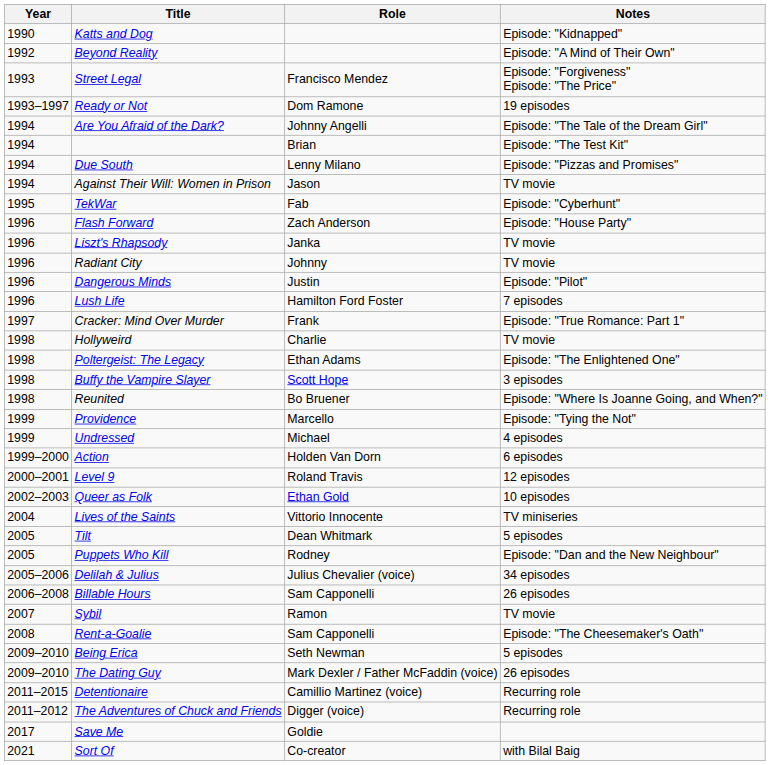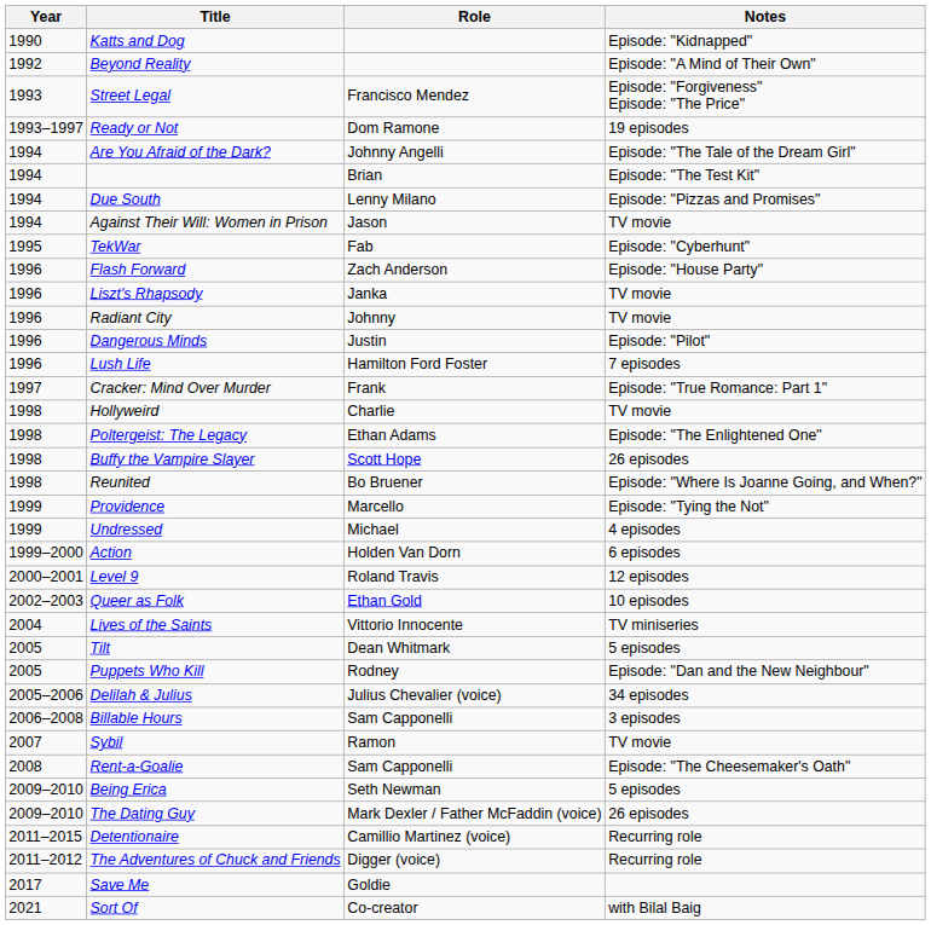 <table class="wikitable sortable">
 <tr>
 <th>Year</th>
 <th>Title</th>
 <th>Role</th>
 <th class="unsortable">Notes</th>
 </tr>
 <tr>
 <td>1990</td>
 <td><em><a href='#'>Katts and Dog</a></em></td>
 <td></td>
 <td>Episode: "Kidnapped"</td>
 </tr>
 <tr>
 <td>1992</td>
 <td><em><a href='#'>Beyond Reality</a></em></td>
 <td></td>
 <td>Episode: "A Mind of Their Own"</td>
 </tr>
 <tr>
 <td>1993</td>
 <td><em><a href='#'>Street Legal</a></em></td>
 <td>Francisco Mendez</td>
 <td>Episode: "Forgiveness"<br>Episode: "The Price"</td>
 </tr>
 <tr>
 <td>1993–1997</td>
 <td><em><a href='#'>Ready or Not</a></em></td>
 <td>Dom Ramone</td>
 <td>19 episodes</td>
 </tr>
 <tr>
 <td>1994</td>
 <td><em><a href='#'>Are You Afraid of the Dark?</a></em></td>
 <td>Johnny Angelli</td>
 <td>Episode: "The Tale of the Dream Girl"</td>
 </tr>
 <tr>
 <td>1994</td>
 <td><em></em></td>
 <td>Brian</td>
 <td>Episode: "The Test Kit"</td>
 </tr>
 <tr>
 <td>1994</td>
 <td><em><a href='#'>Due South</a></em></td>
 <td>Lenny Milano</td>
 <td>Episode: "Pizzas and Promises"</td>
 </tr>
 <tr>
 <td>1994</td>
 <td><em>Against Their Will: Women in Prison</em></td>
 <td>Jason</td>
 <td>TV movie</td>
 </tr>
 <tr>
 <td>1995</td>
 <td><em><a href='#'>TekWar</a></em></td>
 <td>Fab</td>
 <td>Episode: "Cyberhunt"</td>
 </tr>
 <tr>
 <td>1996</td>
 <td><em><a href='#'>Flash Forward</a></em></td>
 <td>Zach Anderson</td>
 <td>Episode: "House Party"</td>
 </tr>
 <tr>
 <td>1996</td>
 <td><em><a href='#'>Liszt's Rhapsody</a></em></td>
 <td>Janka</td>
 <td>TV movie</td>
 </tr>
 <tr>
 <td>1996</td>
 <td><em>Radiant City</em></td>
 <td>Johnny</td>
 <td>TV movie</td>
 </tr>
 <tr>
 <td>1996</td>
 <td><em><a href='#'>Dangerous Minds</a></em></td>
 <td>Justin</td>
 <td>Episode: "Pilot"</td>
 </tr>
 <tr>
 <td>1996</td>
 <td><em><a href='#'>Lush Life</a></em></td>
 <td>Hamilton Ford Foster</td>
 <td>7 episodes</td>
 </tr>
 <tr>
 <td>1997</td>
 <td><em>Cracker: Mind Over Murder</em></td>
 <td>Frank</td>
 <td>Episode: "True Romance: Part 1"</td>
 </tr>
 <tr>
 <td>1998</td>
 <td><em>Hollyweird</em></td>
 <td>Charlie</td>
 <td>TV movie</td>
 </tr>
 <tr>
 <td>1998</td>
 <td><em><a href='#'>Poltergeist: The Legacy</a></em></td>
 <td>Ethan Adams</td>
 <td>Episode: "The Enlightened One"</td>
 </tr>
 <tr>
 <td>1998</td>
 <td><em><a href='#'>Buffy the Vampire Slayer</a></em></td>
 <td><a href='#'>Scott Hope</a></td>
-<td>3 episodes</td>
+<td>26 episodes</td>
 </tr>
 <tr>
 <td>1998</td>
 <td><em>Reunited</em></td>
 <td>Bo Bruener</td>
 <td>Episode: "Where Is Joanne Going, and When?"</td>
 </tr>
 <tr>
 <td>1999</td>
 <td><em><a href='#'>Providence</a></em></td>
 <td>Marcello</td>
 <td>Episode: "Tying the Not"</td>
 </tr>
 <tr>
 <td>1999</td>
 <td><em><a href='#'>Undressed</a></em></td>
 <td>Michael</td>
 <td>4 episodes</td>
 </tr>
 <tr>
 <td>1999–2000</td>
 <td><em><a href='#'>Action</a></em></td>
 <td>Holden Van Dorn</td>
 <td>6 episodes</td>
 </tr>
 <tr>
 <td>2000–2001</td>
 <td><em><a href='#'>Level 9</a></em></td>
 <td>Roland Travis</td>
 <td>12 episodes</td>
 </tr>
 <tr>
 <td>2002–2003</td>
 <td><em><a href='#'>Queer as Folk</a></em></td>
 <td><a href='#'>Ethan Gold</a></td>
 <td>10 episodes</td>
 </tr>
 <tr>
 <td>2004</td>
 <td><em><a href='#'>Lives of the Saints</a></em></td>
 <td>Vittorio Innocente</td>
 <td>TV miniseries</td>
 </tr>
 <tr>
 <td>2005</td>
 <td><em><a href='#'>Tilt</a></em></td>
 <td>Dean Whitmark</td>
 <td>5 episodes</td>
 </tr>
 <tr>
 <td>2005</td>
 <td><em><a href='#'>Puppets Who Kill</a></em></td>
 <td>Rodney</td>
 <td>Episode: "Dan and the New Neighbour"</td>
 </tr>
 <tr>
 <td>2005–2006</td>
 <td><em><a href='#'>Delilah & Julius</a></em></td>
 <td>Julius Chevalier (voice)</td>
 <td>34 episodes</td>
 </tr>
 <tr>
 <td>2006–2008</td>
 <td><em><a href='#'>Billable Hours</a></em></td>
 <td>Sam Capponelli</td>
-<td>26 episodes</td>
+<td>3 episodes</td>
 </tr>
 <tr>
 <td>2007</td>
 <td><em><a href='#'>Sybil</a></em></td>
 <td>Ramon</td>
 <td>TV movie</td>
 </tr>
 <tr>
 <td>2008</td>
 <td><em><a href='#'>Rent-a-Goalie</a></em></td>
 <td>Sam Capponelli</td>
 <td>Episode: "The Cheesemaker's Oath"</td>
 </tr>
 <tr>
 <td>2009–2010</td>
 <td><em><a href='#'>Being Erica</a></em></td>
 <td>Seth Newman</td>
 <td>5 episodes</td>
 </tr>
 <tr>
 <td>2009–2010</td>
 <td data-sort-value="Dating Guy, The"><em><a href='#'>The Dating Guy</a></em></td>
 <td>Mark Dexler / Father McFaddin (voice)</td>
 <td>26 episodes</td>
 </tr>
 <tr>
 <td>2011–2015</td>
 <td><em><a href='#'>Detentionaire</a></em></td>
 <td>Camillio Martinez (voice)</td>
 <td>Recurring role</td>
 </tr>
 <tr>
 <td>2011–2012</td>
 <td data-sort-value="Adventures of Chuck and Friends, The"><em><a href='#'>The Adventures of Chuck and Friends</a></em></td>
 <td>Digger (voice)</td>
 <td>Recurring role</td>
 </tr>
 <tr>
 <td>2017</td>
 <td><em><a href='#'>Save Me</a></em></td>
 <td>Goldie</td>
 <td></td>
 </tr>
 <tr>
 <td>2021</td>
 <td><em><a href='#'>Sort Of</a></em></td>
 <td>Co-creator</td>
 <td>with Bilal Baig</td>
 </tr>
 </table>
